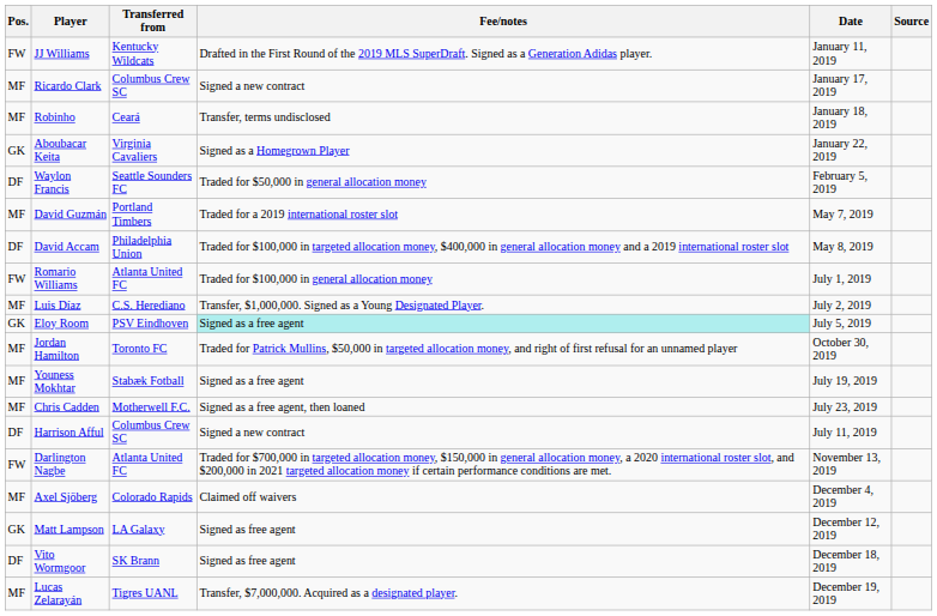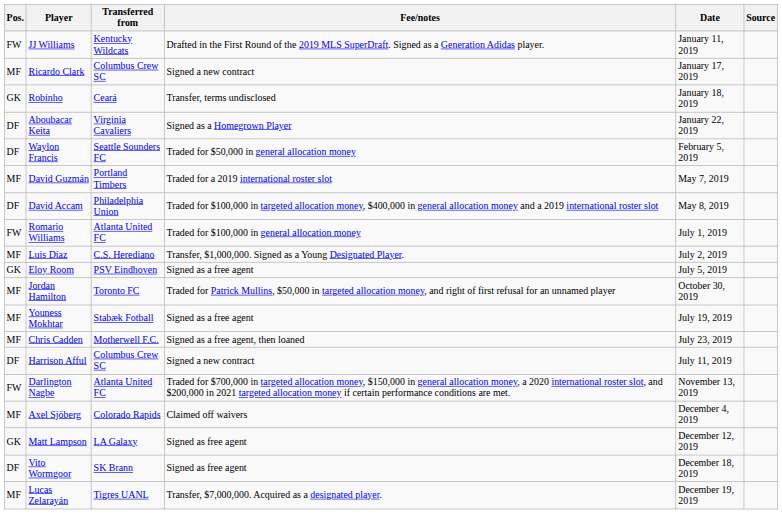 <table class="wikitable sortable" style="text-align: left">
 <tr>
 <th><strong>Pos.</strong></th>
 <th><strong>Player</strong></th>
 <th><strong>Transferred from</strong></th>
 <th><strong>Fee/notes</strong></th>
 <th><strong>Date</strong></th>
 <th><strong>Source</strong></th>
 </tr>
 <tr>
 <td>FW</td>
 <td> <a href='#'>JJ Williams</a></td>
 <td> <a href='#'>Kentucky Wildcats</a></td>
 <td>Drafted in the First Round of the <a href='#'>2019 MLS SuperDraft</a>. Signed as a <a href='#'>Generation Adidas</a> player.</td>
 <td>January 11, 2019</td>
 <td align=center></td>
 </tr>
 <tr>
 <td>MF</td>
 <td> <a href='#'>Ricardo Clark</a></td>
 <td> <a href='#'>Columbus Crew SC</a></td>
 <td>Signed a new contract</td>
 <td>January 17, 2019</td>
 <td align=center></td>
 </tr>
 <tr>
-<td>MF</td>
+<td>GK</td>
 <td> <a href='#'>Robinho</a></td>
 <td> <a href='#'>Ceará</a></td>
 <td>Transfer, terms undisclosed</td>
 <td>January 18, 2019</td>
 <td align=center></td>
 </tr>
 <tr>
-<td>GK</td>
+<td>DF</td>
 <td> <a href='#'>Aboubacar Keita</a></td>
 <td> <a href='#'>Virginia Cavaliers</a></td>
 <td>Signed as a <a href='#'>Homegrown Player</a></td>
 <td>January 22, 2019</td>
 <td align=center></td>
 </tr>
 <tr>
 <td>DF</td>
 <td> <a href='#'>Waylon Francis</a></td>
 <td> <a href='#'>Seattle Sounders FC</a></td>
 <td>Traded for $50,000 in <a href='#'>general allocation money</a></td>
 <td>February 5, 2019</td>
 <td align=center></td>
 </tr>
 <tr>
 <td>MF</td>
 <td> <a href='#'>David Guzmán</a></td>
 <td> <a href='#'>Portland Timbers</a></td>
 <td>Traded for a 2019 <a href='#'>international roster slot</a></td>
 <td>May 7, 2019</td>
 <td align=center></td>
 </tr>
 <tr>
 <td>DF</td>
 <td> <a href='#'>David Accam</a></td>
 <td> <a href='#'>Philadelphia Union</a></td>
 <td>Traded for $100,000 in <a href='#'>targeted allocation money</a>, $400,000 in <a href='#'>general allocation money</a> and a 2019 <a href='#'>international roster slot</a></td>
 <td>May 8, 2019</td>
 <td align=center></td>
 </tr>
 <tr>
 <td>FW</td>
 <td> <a href='#'>Romario Williams</a></td>
 <td> <a href='#'>Atlanta United FC</a></td>
 <td>Traded for  $100,000 in <a href='#'>general allocation money</a></td>
 <td>July 1, 2019</td>
 <td align=center></td>
 </tr>
 <tr>
 <td>MF</td>
 <td> <a href='#'>Luis Díaz</a></td>
 <td> <a href='#'>C.S. Herediano</a></td>
 <td>Transfer, $1,000,000. Signed as a Young <a href='#'>Designated Player</a>.</td>
 <td>July 2, 2019</td>
 <td align=center></td>
 </tr>
 <tr>
 <td>GK</td>
 <td> <a href='#'>Eloy Room</a></td>
 <td> <a href='#'>PSV Eindhoven</a></td>
-<td style="background: paleturquoise;">Signed as a free agent</td>
+<td>Signed as a free agent</td>
 <td>July 5, 2019</td>
 <td align=center></td>
 </tr>
 <tr>
 <td>MF</td>
 <td> <a href='#'>Jordan Hamilton</a></td>
 <td> <a href='#'>Toronto FC</a></td>
 <td>Traded for <a href='#'>Patrick Mullins</a>, $50,000 in <a href='#'>targeted allocation money</a>, and right of first refusal for an unnamed player</td>
 <td>October 30, 2019</td>
 <td align=center></td>
 </tr>
 <tr>
 <td>MF</td>
 <td> <a href='#'>Youness Mokhtar</a></td>
 <td> <a href='#'>Stabæk Fotball</a></td>
 <td>Signed as a free agent</td>
 <td>July 19, 2019</td>
 <td align=center></td>
 </tr>
 <tr>
 <td>MF</td>
 <td> <a href='#'>Chris Cadden</a></td>
 <td> <a href='#'>Motherwell F.C.</a></td>
 <td>Signed as a free agent, then loaned</td>
 <td>July 23, 2019</td>
 <td align=center></td>
 </tr>
 <tr>
 <td>DF</td>
 <td> <a href='#'>Harrison Afful</a></td>
 <td> <a href='#'>Columbus Crew SC</a></td>
 <td>Signed a new contract</td>
 <td>July 11, 2019</td>
 <td align=center></td>
 </tr>
 <tr>
 <td>FW</td>
 <td> <a href='#'>Darlington Nagbe</a></td>
 <td> <a href='#'>Atlanta United FC</a></td>
 <td>Traded for $700,000 in <a href='#'>targeted allocation money</a>, $150,000 in <a href='#'>general allocation money</a>, a 2020 <a href='#'>international roster slot</a>, and $200,000 in 2021 <a href='#'>targeted allocation money</a> if certain performance conditions are met.</td>
 <td>November 13, 2019</td>
 <td align=center></td>
 </tr>
 <tr>
 <td>MF</td>
 <td> <a href='#'>Axel Sjöberg</a></td>
 <td> <a href='#'>Colorado Rapids</a></td>
 <td>Claimed off waivers</td>
 <td>December 4, 2019</td>
 <td align=center></td>
 </tr>
 <tr>
 <td>GK</td>
 <td> <a href='#'>Matt Lampson</a></td>
 <td> <a href='#'>LA Galaxy</a></td>
 <td>Signed as free agent</td>
 <td>December 12, 2019</td>
 <td align=center></td>
 </tr>
 <tr>
 <td>DF</td>
 <td> <a href='#'>Vito Wormgoor</a></td>
 <td> <a href='#'>SK Brann</a></td>
 <td>Signed as free agent</td>
 <td>December 18, 2019</td>
 <td align=center></td>
 </tr>
 <tr>
 <td>MF</td>
 <td> <a href='#'>Lucas Zelarayán</a></td>
 <td> <a href='#'>Tigres UANL</a></td>
 <td>Transfer, $7,000,000. Acquired as a <a href='#'>designated player</a>.</td>
 <td>December 19, 2019</td>
 <td align=center></td>
 </tr>
 </table>
